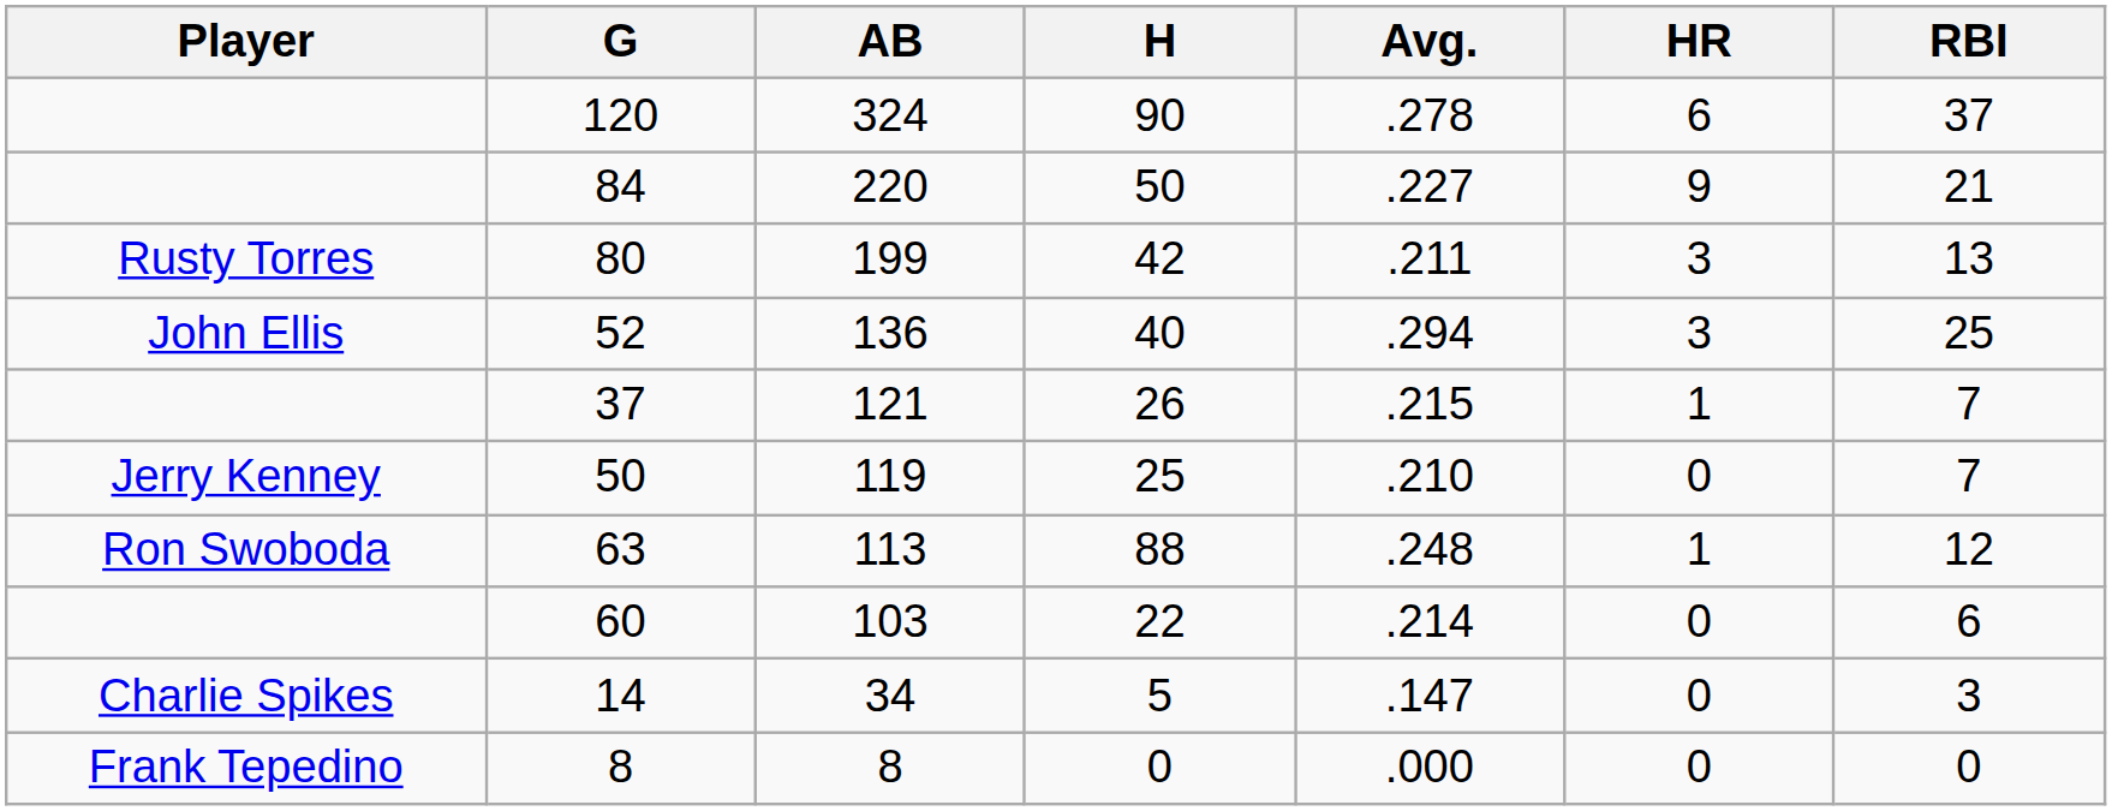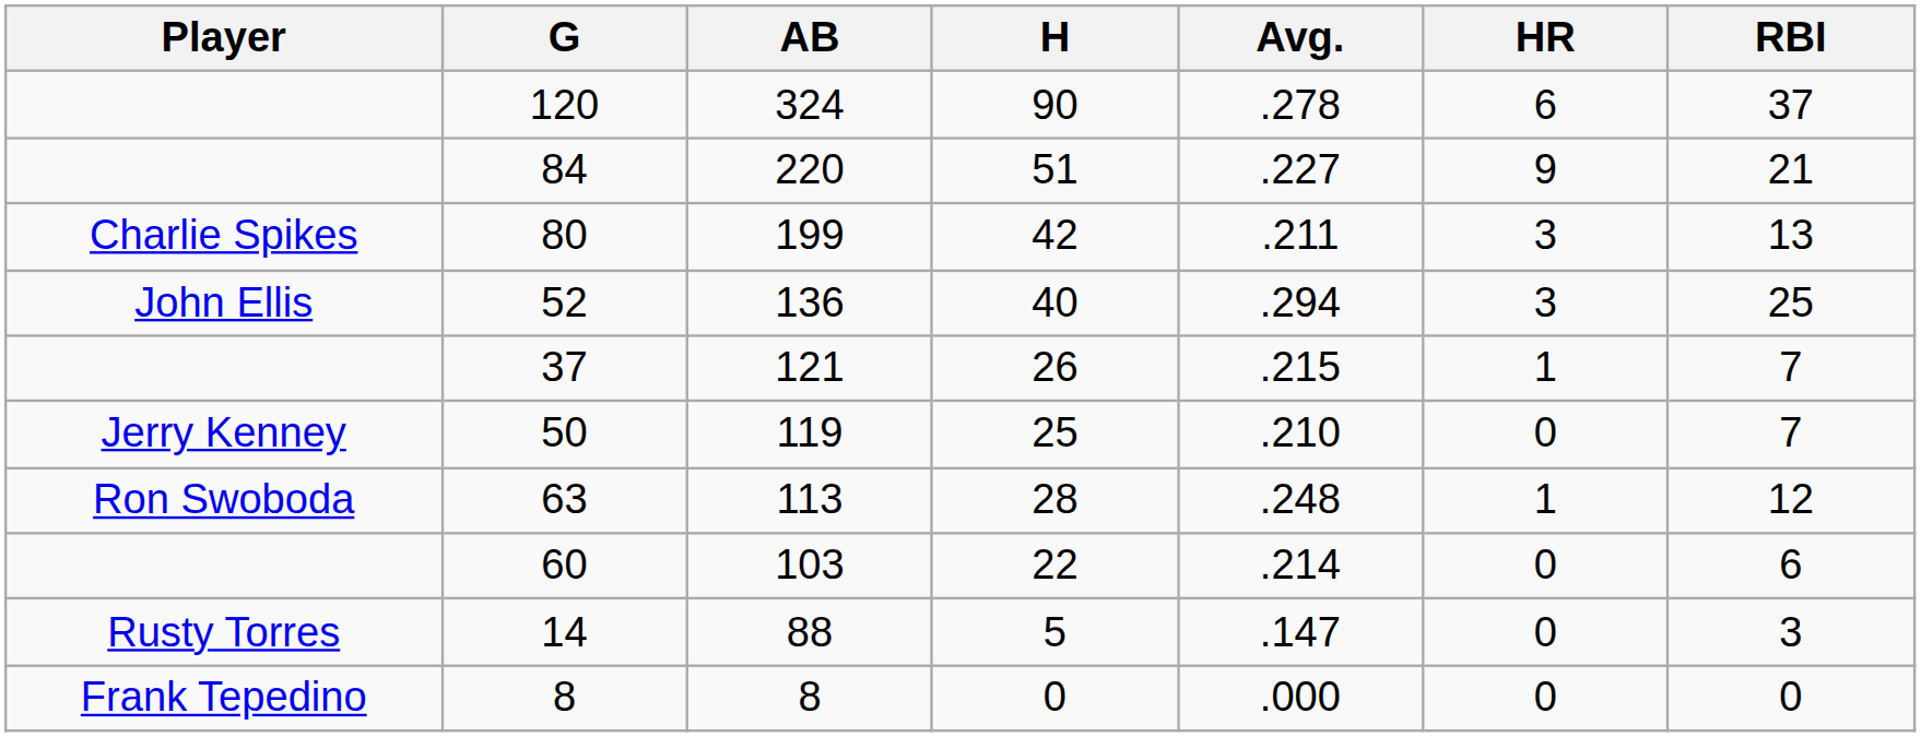 <table class="wikitable sortable">
 <tr>
 <th bgcolor="#DDDDFF" width="16%">Player</th>
 <th bgcolor="#DDDDFF" width="9%">G</th>
 <th bgcolor="#DDDDFF" width="9%">AB</th>
 <th bgcolor="#DDDDFF" width="9%">H</th>
 <th bgcolor="#DDDDFF" width="9%">Avg.</th>
 <th bgcolor="#DDDDFF" width="9%">HR</th>
 <th bgcolor="#DDDDFF" width="9%">RBI</th>
 </tr>
 <tr align="center">
 <td></td>
 <td>120</td>
 <td>324</td>
 <td>90</td>
 <td>.278</td>
 <td>6</td>
 <td>37</td>
 </tr>
 <tr align="center">
 <td></td>
 <td>84</td>
 <td>220</td>
-<td>50</td>
+<td>51</td>
 <td>.227</td>
 <td>9</td>
 <td>21</td>
 </tr>
 <tr align="center">
-<td><a href='#'>Rusty Torres</a></td>
+<td><a href='#'>Charlie Spikes</a></td>
 <td>80</td>
 <td>199</td>
 <td>42</td>
 <td>.211</td>
 <td>3</td>
 <td>13</td>
 </tr>
 <tr align=center>
 <td><a href='#'>John Ellis</a></td>
 <td>52</td>
 <td>136</td>
 <td>40</td>
 <td>.294</td>
 <td>3</td>
 <td>25</td>
 </tr>
 <tr align=center>
 <td></td>
 <td>37</td>
 <td>121</td>
 <td>26</td>
 <td>.215</td>
 <td>1</td>
 <td>7</td>
 </tr>
 <tr align="center">
 <td><a href='#'>Jerry Kenney</a></td>
 <td>50</td>
 <td>119</td>
 <td>25</td>
 <td>.210</td>
 <td>0</td>
 <td>7</td>
 </tr>
 <tr align=center>
 <td><a href='#'>Ron Swoboda</a></td>
 <td>63</td>
 <td>113</td>
-<td>88</td>
+<td>28</td>
 <td>.248</td>
 <td>1</td>
 <td>12</td>
 </tr>
 <tr align=center>
 <td></td>
 <td>60</td>
 <td>103</td>
 <td>22</td>
 <td>.214</td>
 <td>0</td>
 <td>6</td>
 </tr>
 <tr align="center">
-<td><a href='#'>Charlie Spikes</a></td>
+<td><a href='#'>Rusty Torres</a></td>
 <td>14</td>
-<td>34</td>
+<td>88</td>
 <td>5</td>
 <td>.147</td>
 <td>0</td>
 <td>3</td>
 </tr>
 <tr align=center>
 <td><a href='#'>Frank Tepedino</a></td>
 <td>8</td>
 <td>8</td>
 <td>0</td>
 <td>.000</td>
 <td>0</td>
 <td>0</td>
 </tr>
 </table>
